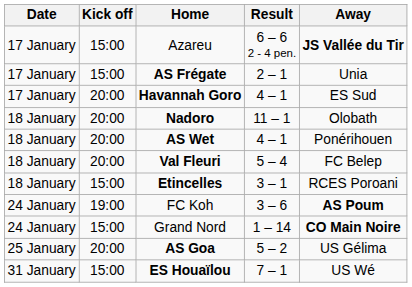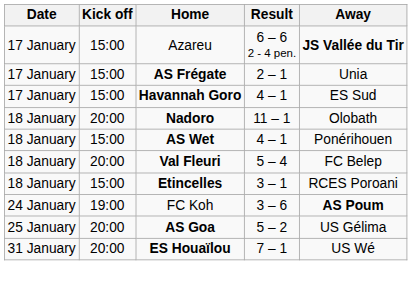 <table class="wikitable" style="text-align: center">
 <tr>
 <th scope="col">Date</th>
 <th scope="col">Kick off</th>
 <th scope="col">Home</th>
 <th scope="col">Result</th>
 <th scope="col">Away</th>
 </tr>
 <tr>
 <td>17 January</td>
 <td>15:00</td>
 <td>Azareu</td>
 <td>6 – 6 <br> <small> 2 - 4 pen. </small></td>
 <td><strong>JS Vallée du Tir</strong></td>
 </tr>
 <tr>
 <td>17 January</td>
 <td>15:00</td>
 <td><strong>AS Frégate</strong></td>
 <td>2 – 1</td>
 <td>Unia</td>
 </tr>
 <tr>
 <td>17 January</td>
-<td>20:00</td>
+<td>15:00</td>
 <td><strong>Havannah Goro</strong></td>
 <td>4 – 1</td>
 <td>ES Sud</td>
 </tr>
 <tr>
 <td>18 January</td>
 <td>20:00</td>
 <td><strong>Nadoro</strong></td>
 <td>11 – 1</td>
 <td>Olobath</td>
 </tr>
 <tr>
 <td>18 January</td>
-<td>20:00</td>
+<td>15:00</td>
 <td><strong>AS Wet</strong></td>
 <td>4 – 1</td>
 <td>Ponérihouen</td>
 </tr>
 <tr>
 <td>18 January</td>
 <td>20:00</td>
 <td><strong>Val Fleuri</strong></td>
 <td>5 – 4</td>
 <td>FC Belep</td>
 </tr>
 <tr>
 <td>18 January</td>
 <td>15:00</td>
 <td><strong>Etincelles</strong></td>
 <td>3 – 1</td>
 <td>RCES Poroani</td>
 </tr>
 <tr>
 <td>24 January</td>
 <td>19:00</td>
 <td>FC Koh</td>
 <td>3 – 6</td>
 <td><strong>AS Poum</strong></td>
 </tr>
 <tr>
-<td>24 January</td>
-<td>15:00</td>
-<td>Grand Nord</td>
-<td>1 – 14</td>
-<td><strong>CO Main Noire</strong></td>
-</tr>
-<tr>
 <td>25 January</td>
 <td>20:00</td>
 <td><strong>AS Goa</strong></td>
 <td>5 – 2</td>
 <td>US Gélima</td>
 </tr>
 <tr>
 <td>31 January</td>
-<td>15:00</td>
+<td>20:00</td>
 <td><strong>ES Houaïlou</strong></td>
 <td>7 – 1</td>
 <td>US Wé</td>
 </tr>
 </table>
